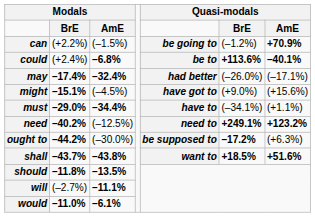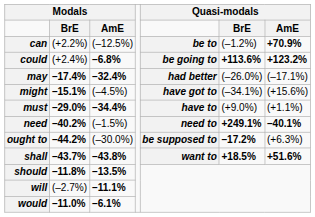 <table class="wikitable" | style="margin-left: auto; margin-right: auto; border: none;">
 <tr>
 <th colspan="3">Modals</th>
 <td rowspan="13"></td>
 <th colspan="3">Quasi-modals</th>
 </tr>
 <tr>
 <td></td>
 <th>BrE</th>
 <th>AmE</th>
 <td></td>
 <th>BrE</th>
 <th>AmE</th>
 </tr>
 <tr>
 <th style="text-align:right;"><em>can</em></th>
 <td>(+2.2%)</td>
-<td>(–1.5%)</td>
-<th style="text-align:right;"><em>be going to</em></th>
+<td>(–12.5%)</td>
+<th style="text-align:right;"><em>be to</em></th>
 <td>(–1.2%)</td>
 <td><strong>+70.9%</strong></td>
 </tr>
 <tr>
 <th style="text-align:right;"><em>could</em></th>
 <td>(+2.4%)</td>
 <td><strong>–6.8%</strong></td>
-<th style="text-align:right;"><em>be to</em></th>
+<th style="text-align:right;"><em>be going to</em></th>
 <td><strong>+113.6%</strong></td>
-<td><strong> –40.1%</strong></td>
+<td><strong>+123.2%</strong></td>
 </tr>
 <tr>
 <th style="text-align:right;"><em>may</em></th>
 <td><strong>–17.4%</strong></td>
 <td><strong>–32.4%</strong></td>
 <th style="text-align:right;"><em>had better</em></th>
 <td>(–26.0%)</td>
 <td>(–17.1%)</td>
 </tr>
 <tr>
 <th style="text-align:right;"><em>might</em></th>
 <td><strong>–15.1%</strong></td>
 <td>(–4.5%)</td>
 <th style="text-align:right;"><em>have got to</em></th>
-<td>(+9.0%)</td>
+<td>(–34.1%)</td>
 <td>(+15.6%)</td>
 </tr>
 <tr>
 <th style="text-align:right;"><em>must</em></th>
 <td><strong>–29.0%</strong></td>
 <td><strong>–34.4%</strong></td>
 <th style="text-align:right;"><em>have to</em></th>
-<td>(–34.1%)</td>
+<td>(+9.0%)</td>
 <td>(+1.1%)</td>
 </tr>
 <tr>
 <th style="text-align:right;"><em>need</em></th>
 <td><strong>–40.2%</strong></td>
-<td>(–12.5%)</td>
+<td>(–1.5%)</td>
 <th style="text-align:right;"><em>need to</em></th>
 <td><strong>+249.1%</strong></td>
-<td><strong>+123.2%</strong></td>
+<td><strong> –40.1%</strong></td>
 </tr>
 <tr>
 <th style="text-align:right;"><em>ought to</em></th>
 <td><strong>–44.2%</strong></td>
 <td>(–30.0%)</td>
 <th style="text-align:right;"><em>be supposed to</em></th>
 <td><strong>–17.2%</strong></td>
 <td>(+6.3%)</td>
 </tr>
 <tr>
 <th style="text-align:right;"><em>shall</em></th>
 <td><strong>–43.7%</strong></td>
 <td><strong>–43.8%</strong></td>
 <th style="text-align:right;"><em>want to</em></th>
 <td><strong>+18.5%</strong></td>
 <td><strong>+51.6%</strong></td>
 </tr>
 <tr>
 <th style="text-align:right;"><em>should</em></th>
 <td><strong>–11.8%</strong></td>
 <td><strong>–13.5%</strong></td>
 <td colspan="3" rowspan="3"></td>
 </tr>
 <tr>
 <th style="text-align:right;"><em>will</em></th>
 <td>(–2.7%)</td>
 <td><strong>–11.1%</strong></td>
 </tr>
 <tr>
 <th style="text-align:right;"><em>would</em></th>
 <td><strong>–11.0%</strong></td>
 <td><strong>–6.1%</strong></td>
 </tr>
 <tr>
 </tr>
 </table>
